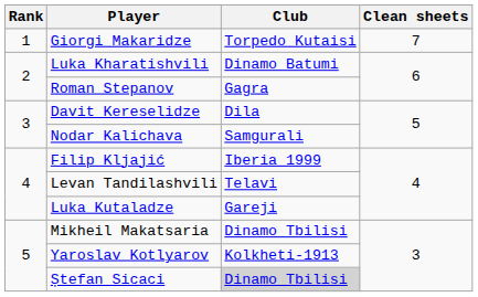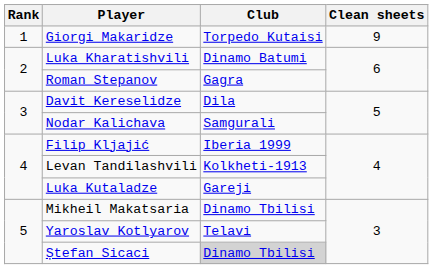 <table class="wikitable" style="text-align:center;">
 <tr>
 <th>Rank</th>
 <th>Player</th>
 <th>Club</th>
 <th>Clean sheets</th>
 </tr>
 <tr>
 <td>1</td>
 <td align="left"> <a href='#'>Giorgi Makaridze</a></td>
 <td align="left"><a href='#'>Torpedo Kutaisi</a></td>
-<td>7</td>
+<td>9</td>
 </tr>
 <tr>
 <td rowspan="2">2</td>
 <td align="left"> <a href='#'>Luka Kharatishvili</a></td>
 <td align="left"><a href='#'>Dinamo Batumi</a></td>
 <td rowspan="2">6</td>
 </tr>
 <tr>
 <td align="left"> <a href='#'>Roman Stepanov</a></td>
 <td align="left"><a href='#'>Gagra</a></td>
 </tr>
 <tr>
 <td rowspan="2">3</td>
 <td align="left"> <a href='#'>Davit Kereselidze</a></td>
 <td align="left"><a href='#'>Dila</a></td>
 <td rowspan="2">5</td>
 </tr>
 <tr>
 <td align="left"> <a href='#'>Nodar Kalichava</a></td>
 <td align="left"><a href='#'>Samgurali</a></td>
 </tr>
 <tr>
 <td rowspan="3">4</td>
 <td align="left"> <a href='#'>Filip Kljajić</a></td>
 <td align="left"><a href='#'>Iberia 1999</a></td>
 <td rowspan="3">4</td>
 </tr>
 <tr>
 <td align="left"> Levan Tandilashvili</td>
-<td align="left"><a href='#'>Telavi</a></td>
+<td align="left"><a href='#'>Kolkheti-1913</a></td>
 </tr>
 <tr>
 <td align="left"> <a href='#'>Luka Kutaladze</a></td>
 <td align="left"><a href='#'>Gareji</a></td>
 </tr>
 <tr>
 <td rowspan="3">5</td>
 <td align="left"> Mikheil Makatsaria</td>
 <td align="left"><a href='#'>Dinamo Tbilisi</a></td>
 <td rowspan="3">3</td>
 </tr>
 <tr>
 <td align="left"> <a href='#'>Yaroslav Kotlyarov</a></td>
-<td align="left"><a href='#'>Kolkheti-1913</a></td>
+<td align="left"><a href='#'>Telavi</a></td>
 </tr>
 <tr>
 <td align="left"> <a href='#'>Ștefan Sicaci</a></td>
 <td align="left" style="background: lightgrey;"><a href='#'>Dinamo Tbilisi</a></td>
 </tr>
 </table>
